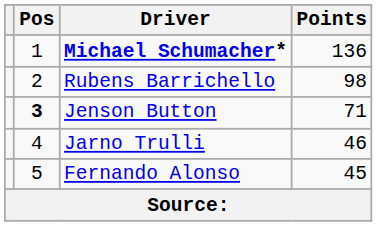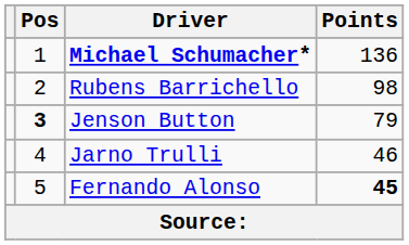 <table class="wikitable" style="font-size: 85%;">
 <tr>
 <th></th>
 <th>Pos</th>
 <th>Driver</th>
 <th>Points</th>
 </tr>
 <tr>
 <td></td>
 <td align="center">1</td>
 <td> <strong><a href='#'>Michael Schumacher</a>*</strong></td>
 <td align="right">136</td>
 </tr>
 <tr>
 <td></td>
 <td align="center">2</td>
 <td> <a href='#'>Rubens Barrichello</a></td>
 <td align="right">98</td>
 </tr>
 <tr>
 <td></td>
 <td align="center"><strong>3</strong></td>
 <td> <a href='#'>Jenson Button</a></td>
-<td align="right">71</td>
+<td align="right">79</td>
 </tr>
 <tr>
 <td></td>
 <td align="center">4</td>
 <td> <a href='#'>Jarno Trulli</a></td>
 <td align="right">46</td>
 </tr>
 <tr>
 <td></td>
 <td align="center">5</td>
 <td> <a href='#'>Fernando Alonso</a></td>
-<td align="right">45</td>
+<td align="right"><strong>45</strong></td>
 </tr>
 <tr>
 <th colspan=4>Source:</th>
 </tr>
 </table>
